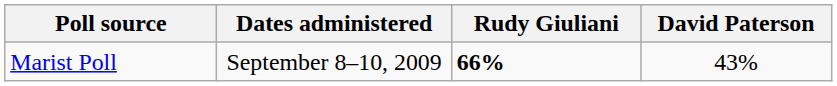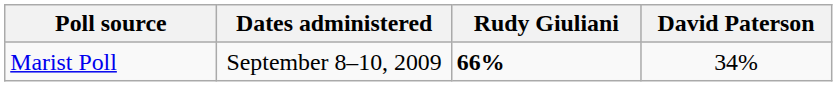 <table class="wikitable">
 <tr valign=bottom>
 <th style="width:135px;">Poll source</th>
 <th style="width:150px;">Dates administered</th>
 <th style="width:120px;">Rudy Giuliani</th>
 <th style="width:120px;">David Paterson</th>
 </tr>
 <tr>
 <td><a href='#'>Marist Poll</a></td>
 <td align=center>September 8–10, 2009</td>
 <td><strong>66%</strong></td>
-<td align=center>43%</td>
+<td align=center>34%</td>
 </tr>
 </table>
